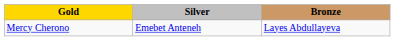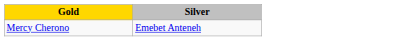 <table class="wikitable" style="text-align:left">
 <tr align="center">
 <td width=200 bgcolor=gold><strong>Gold</strong></td>
 <td width=200 bgcolor=silver><strong>Silver</strong></td>
-<td width=200 bgcolor=CC9966><strong>Bronze</strong></td>
 </tr>
 <tr>
 <td><a href='#'>Mercy Cherono</a><br></td>
 <td><a href='#'>Emebet Anteneh</a><br></td>
-<td><a href='#'>Layes Abdullayeva</a><br></td>
 </tr>
 </table>
